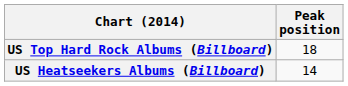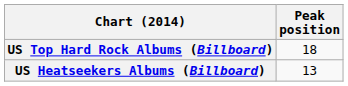 <table class="wikitable sortable plainrowheaders" style="text-align:center">
 <tr>
 <th scope="col">Chart (2014)</th>
 <th scope="col">Peak<br> position</th>
 </tr>
 <tr>
 <th scope="row">US <a href='#'>Top Hard Rock Albums</a> (<em><a href='#'>Billboard</a></em>)</th>
 <td>18</td>
 </tr>
 <tr>
 <th scope="row">US <a href='#'>Heatseekers Albums</a> (<em><a href='#'>Billboard</a></em>)</th>
-<td>14</td>
+<td>13</td>
 </tr>
 </table>
